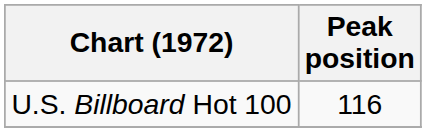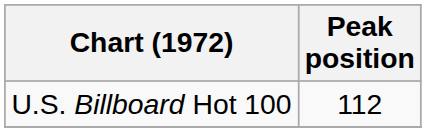 <table class="wikitable">
 <tr>
 <th align="left">Chart (1972)</th>
 <th align="left">Peak<br>position</th>
 </tr>
 <tr>
 <td align="left">U.S. <em>Billboard</em> Hot 100</td>
-<td style="text-align:center;">116</td>
+<td style="text-align:center;">112</td>
 </tr>
 <tr>
 </tr>
 </table>
